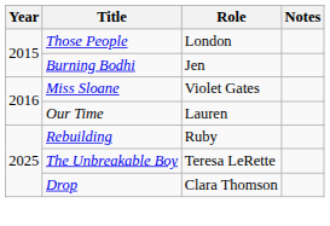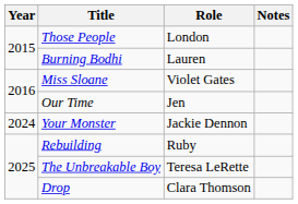 <table class="wikitable sortable">
 <tr>
 <th>Year</th>
 <th>Title</th>
 <th>Role</th>
 <th class="unsortable">Notes</th>
 </tr>
 <tr>
 <td rowspan="2">2015</td>
 <td><em><a href='#'>Those People</a></em></td>
 <td>London</td>
 <td></td>
 </tr>
 <tr>
 <td><em><a href='#'>Burning Bodhi</a></em></td>
-<td>Jen</td>
+<td>Lauren</td>
 <td></td>
 </tr>
 <tr>
 <td rowspan="2">2016</td>
 <td><em><a href='#'>Miss Sloane</a></em></td>
 <td>Violet Gates</td>
 <td></td>
 </tr>
 <tr>
 <td><em>Our Time</em></td>
-<td>Lauren</td>
+<td>Jen</td>
+<td></td>
+</tr>
+<tr>
+<td>2024</td>
+<td><em><a href='#'>Your Monster</a></em></td>
+<td>Jackie Dennon</td>
 <td></td>
 </tr>
 <tr>
 <td rowspan="3">2025</td>
 <td><em><a href='#'>Rebuilding</a></em></td>
 <td>Ruby</td>
 <td></td>
 </tr>
 <tr>
 <td><em><a href='#'>The Unbreakable Boy</a></em></td>
 <td>Teresa LeRette</td>
 <td></td>
 </tr>
 <tr>
 <td><em><a href='#'>Drop</a></em></td>
 <td>Clara Thomson</td>
 <td></td>
 </tr>
 </table>
